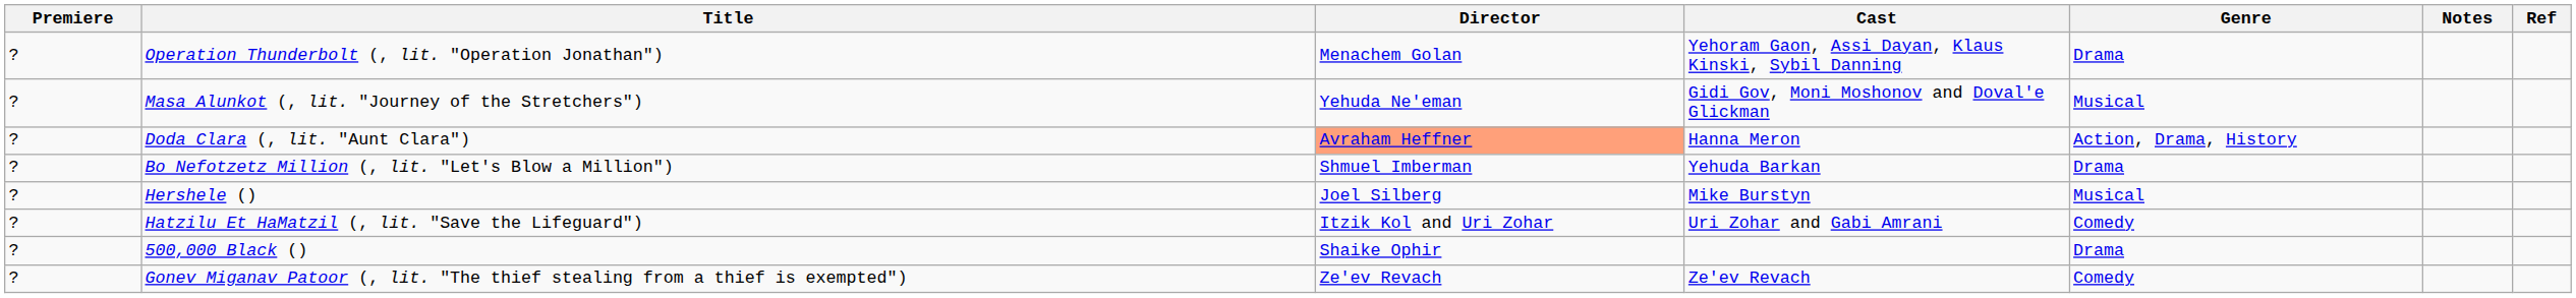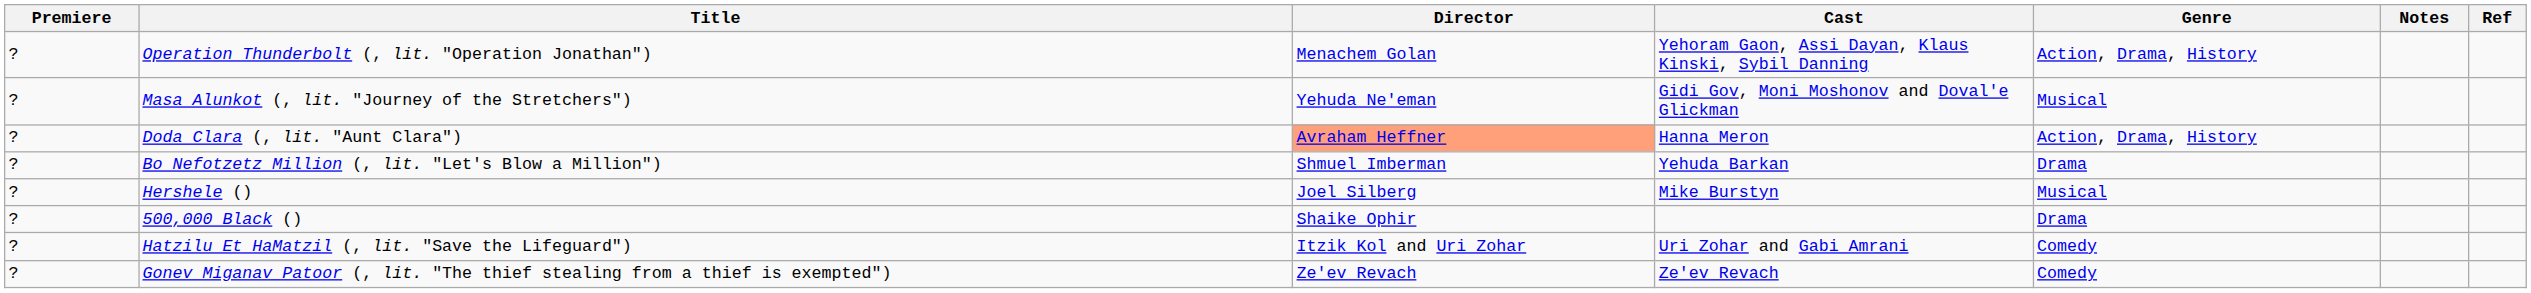 <table class="wikitable">
 <tr>
 <th>Premiere</th>
 <th>Title</th>
 <th>Director</th>
 <th width=15%>Cast</th>
 <th>Genre</th>
 <th>Notes</th>
 <th>Ref</th>
 </tr>
 <tr>
 <td>?</td>
 <td><em><a href='#'>Operation Thunderbolt</a></em> (, <em>lit.</em> "Operation Jonathan")</td>
 <td><a href='#'>Menachem Golan</a></td>
 <td><a href='#'>Yehoram Gaon</a>, <a href='#'>Assi Dayan</a>, <a href='#'>Klaus Kinski</a>, <a href='#'>Sybil Danning</a></td>
-<td><a href='#'>Drama</a></td>
+<td><a href='#'>Action</a>, <a href='#'>Drama</a>, <a href='#'>History</a></td>
 <td></td>
 <td></td>
 </tr>
 <tr>
 <td>?</td>
 <td><em><a href='#'>Masa Alunkot</a></em> (, <em>lit.</em> "Journey of the Stretchers")</td>
 <td><a href='#'>Yehuda Ne'eman</a></td>
 <td><a href='#'>Gidi Gov</a>, <a href='#'>Moni Moshonov</a> and <a href='#'>Doval'e Glickman</a></td>
 <td><a href='#'>Musical</a></td>
 <td></td>
 <td></td>
 </tr>
 <tr>
 <td>?</td>
 <td><em><a href='#'>Doda Clara</a></em> (, <em>lit.</em> "Aunt Clara")</td>
 <td style="background: lightsalmon;"><a href='#'>Avraham Heffner</a></td>
 <td><a href='#'>Hanna Meron</a></td>
 <td><a href='#'>Action</a>, <a href='#'>Drama</a>, <a href='#'>History</a></td>
 <td></td>
 <td></td>
 </tr>
 <tr>
 <td>?</td>
 <td><em><a href='#'>Bo Nefotzetz Million</a></em> (, <em>lit.</em> "Let's Blow a Million")</td>
 <td><a href='#'>Shmuel Imberman</a></td>
 <td><a href='#'>Yehuda Barkan</a></td>
 <td><a href='#'>Drama</a></td>
 <td></td>
 <td></td>
 </tr>
 <tr>
 <td>?</td>
 <td><em><a href='#'>Hershele</a></em> ()</td>
 <td><a href='#'>Joel Silberg</a></td>
 <td><a href='#'>Mike Burstyn</a></td>
 <td><a href='#'>Musical</a></td>
 <td></td>
 <td></td>
 </tr>
 <tr>
 <td>?</td>
-<td><em><a href='#'>Hatzilu Et HaMatzil</a></em> (, <em>lit.</em> "Save the Lifeguard")</td>
-<td><a href='#'>Itzik Kol</a> and <a href='#'>Uri Zohar</a></td>
-<td><a href='#'>Uri Zohar</a> and <a href='#'>Gabi Amrani</a></td>
-<td><a href='#'>Comedy</a></td>
+<td><em><a href='#'>500,000 Black</a></em> ()</td>
+<td><a href='#'>Shaike Ophir</a></td>
+<td></td>
+<td><a href='#'>Drama</a></td>
 <td></td>
 <td></td>
 </tr>
 <tr>
 <td>?</td>
-<td><em><a href='#'>500,000 Black</a></em> ()</td>
-<td><a href='#'>Shaike Ophir</a></td>
-<td></td>
-<td><a href='#'>Drama</a></td>
+<td><em><a href='#'>Hatzilu Et HaMatzil</a></em> (, <em>lit.</em> "Save the Lifeguard")</td>
+<td><a href='#'>Itzik Kol</a> and <a href='#'>Uri Zohar</a></td>
+<td><a href='#'>Uri Zohar</a> and <a href='#'>Gabi Amrani</a></td>
+<td><a href='#'>Comedy</a></td>
 <td></td>
 <td></td>
 </tr>
 <tr>
 <td>?</td>
 <td><em><a href='#'>Gonev Miganav Patoor</a></em> (, <em>lit.</em> "The thief stealing from a thief is exempted")</td>
 <td><a href='#'>Ze'ev Revach</a></td>
 <td><a href='#'>Ze'ev Revach</a></td>
 <td><a href='#'>Comedy</a></td>
 <td></td>
 <td></td>
 </tr>
 </table>
